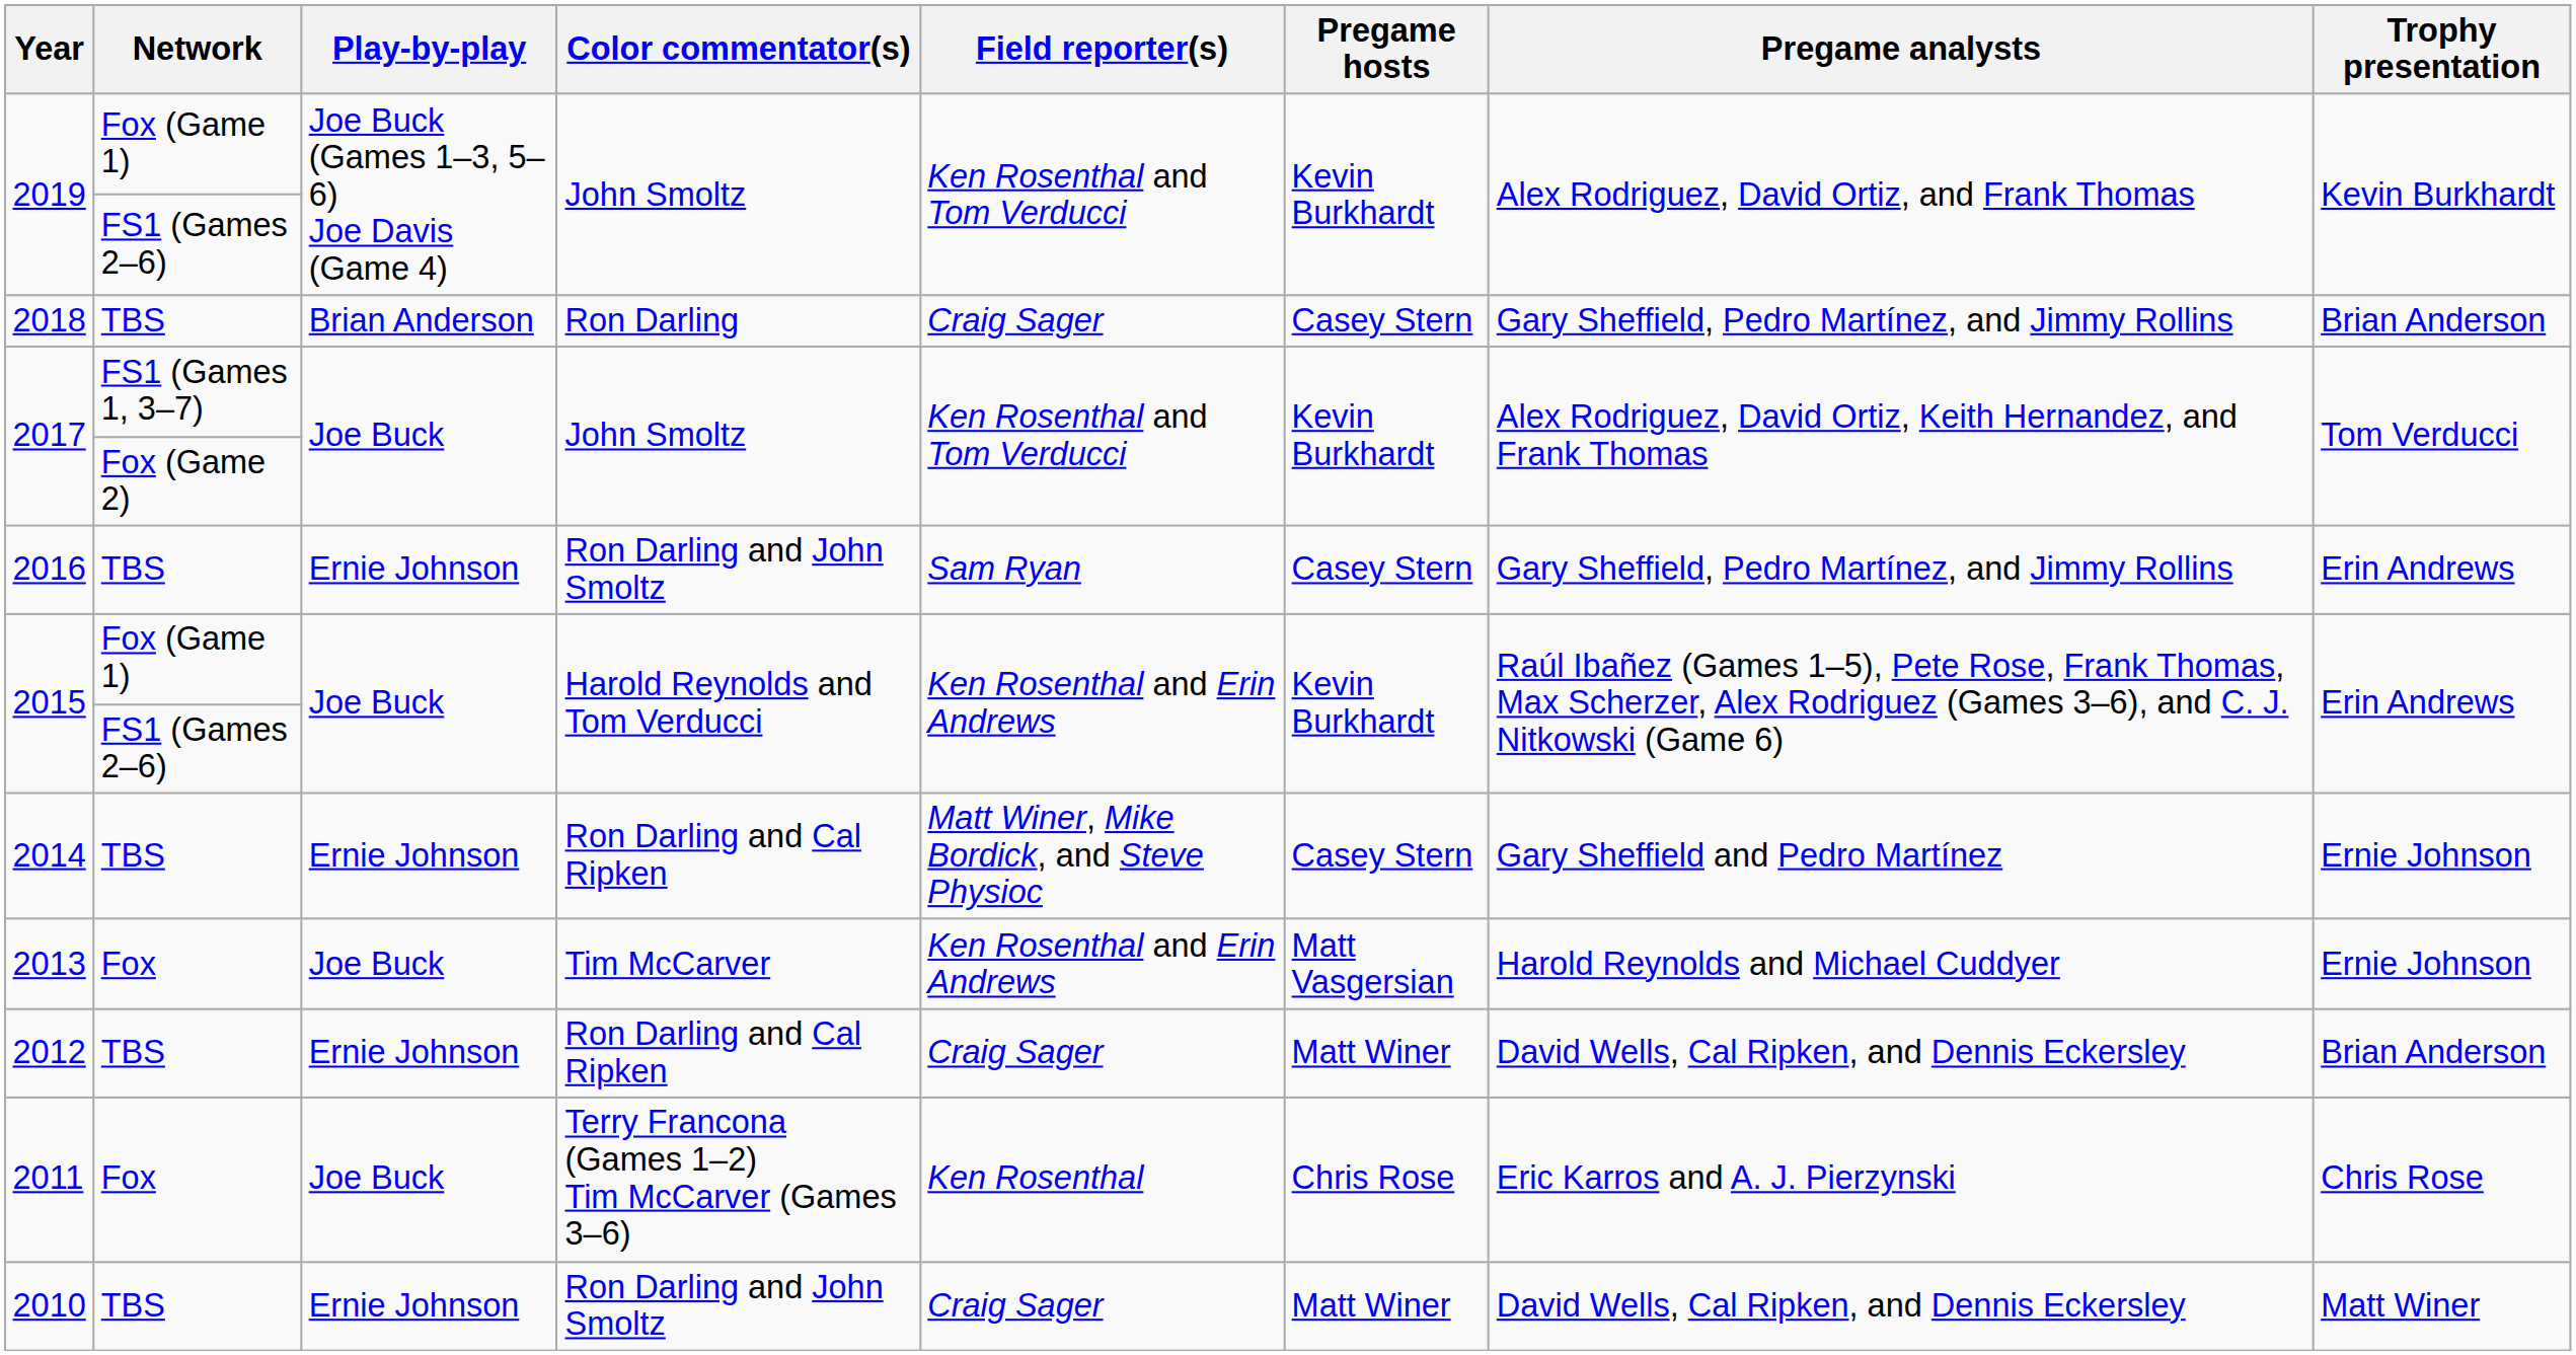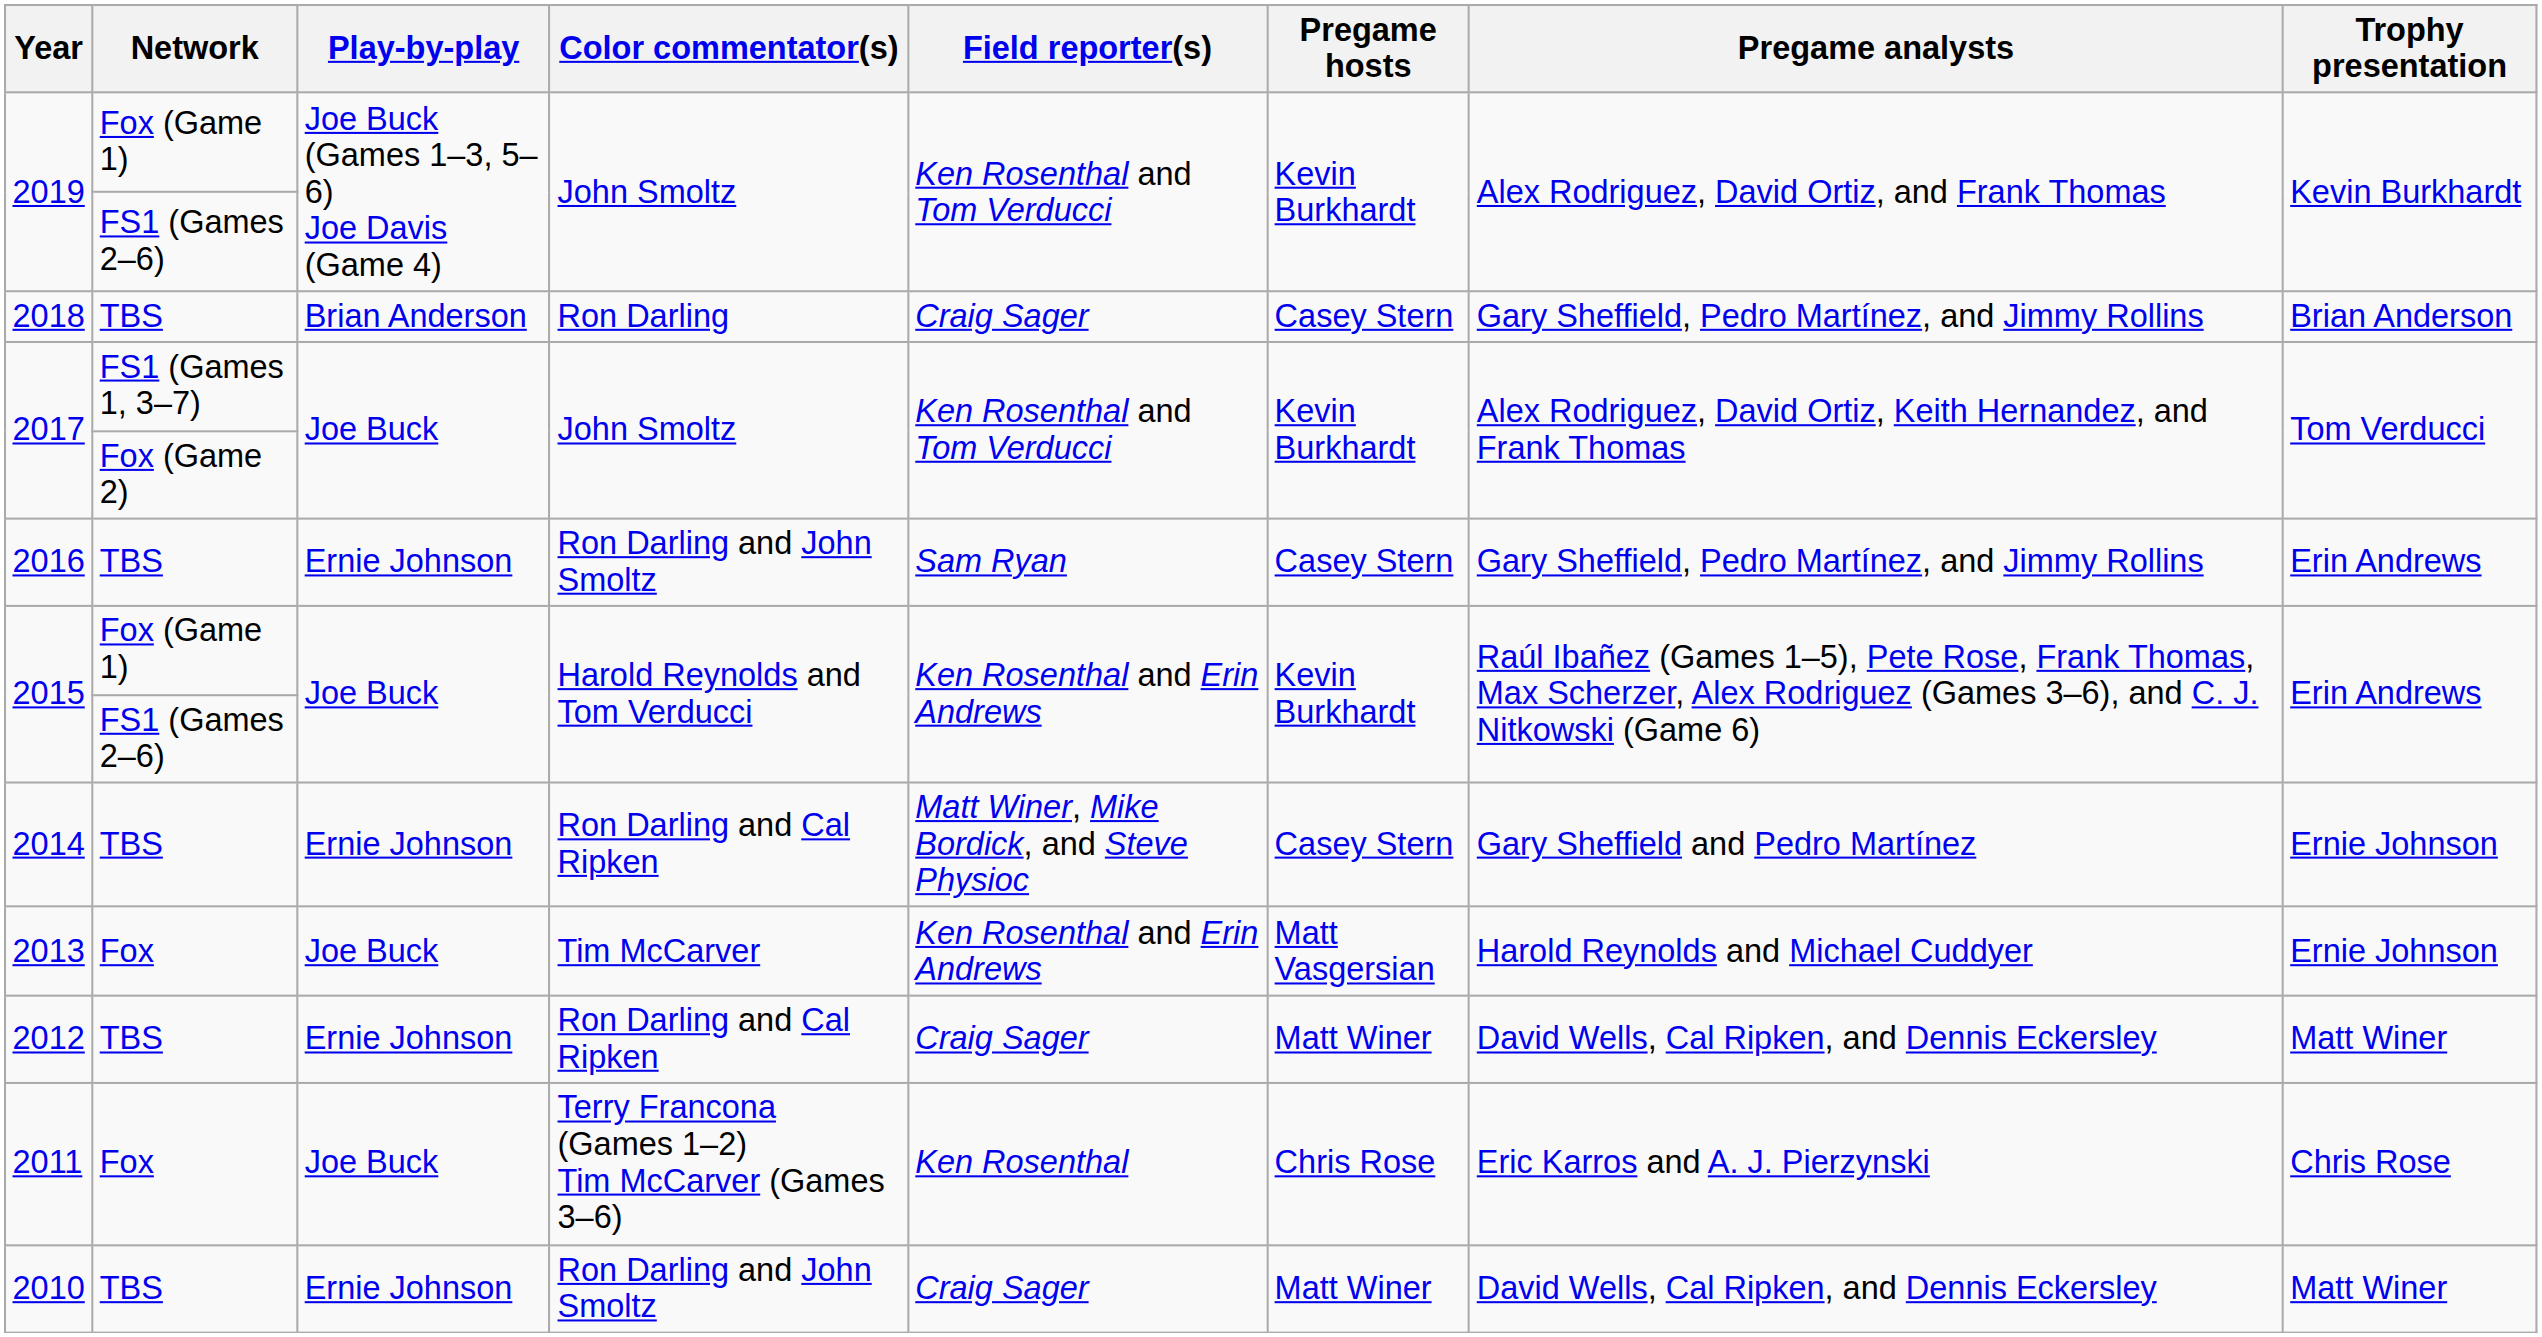 <table class="wikitable">
 <tr>
 <th>Year</th>
 <th>Network</th>
 <th><a href='#'>Play-by-play</a></th>
 <th><a href='#'>Color commentator</a>(s)</th>
 <th><a href='#'>Field reporter</a>(s)</th>
 <th>Pregame hosts</th>
 <th>Pregame analysts</th>
 <th>Trophy presentation</th>
 </tr>
 <tr>
 <td rowspan="2"><a href='#'>2019</a></td>
 <td><a href='#'>Fox</a> (Game 1)</td>
 <td rowspan="2"><a href='#'>Joe Buck</a> (Games 1–3, 5–6)<br><a href='#'>Joe Davis</a> (Game 4)</td>
 <td rowspan="2"><a href='#'>John Smoltz</a></td>
 <td rowspan="2"><em><a href='#'>Ken Rosenthal</a></em> and <em><a href='#'>Tom Verducci</a></em></td>
 <td rowspan="2"><a href='#'>Kevin Burkhardt</a></td>
 <td rowspan="2"><a href='#'>Alex Rodriguez</a>, <a href='#'>David Ortiz</a>, and <a href='#'>Frank Thomas</a></td>
 <td rowspan="2"><a href='#'>Kevin Burkhardt</a></td>
 </tr>
 <tr>
 <td><a href='#'>FS1</a> (Games 2–6)</td>
 </tr>
 <tr>
 <td><a href='#'>2018</a></td>
 <td><a href='#'>TBS</a></td>
 <td><a href='#'>Brian Anderson</a></td>
 <td><a href='#'>Ron Darling</a></td>
 <td><em><a href='#'>Craig Sager</a></em></td>
 <td><a href='#'>Casey Stern</a></td>
 <td><a href='#'>Gary Sheffield</a>, <a href='#'>Pedro Martínez</a>, and <a href='#'>Jimmy Rollins</a></td>
 <td><a href='#'>Brian Anderson</a></td>
 </tr>
 <tr>
 <td rowspan="2"><a href='#'>2017</a></td>
 <td><a href='#'>FS1</a> (Games 1, 3–7)</td>
 <td rowspan="2"><a href='#'>Joe Buck</a></td>
 <td rowspan="2"><a href='#'>John Smoltz</a></td>
 <td rowspan="2"><em><a href='#'>Ken Rosenthal</a></em> and <em><a href='#'>Tom Verducci</a></em></td>
 <td rowspan="2"><a href='#'>Kevin Burkhardt</a></td>
 <td rowspan="2"><a href='#'>Alex Rodriguez</a>, <a href='#'>David Ortiz</a>, <a href='#'>Keith Hernandez</a>, and <a href='#'>Frank Thomas</a></td>
 <td rowspan="2"><a href='#'>Tom Verducci</a></td>
 </tr>
 <tr>
 <td><a href='#'>Fox</a> (Game 2)</td>
 </tr>
 <tr>
 <td><a href='#'>2016</a></td>
 <td><a href='#'>TBS</a></td>
 <td><a href='#'>Ernie Johnson</a></td>
 <td><a href='#'>Ron Darling</a> and <a href='#'>John Smoltz</a></td>
 <td><em><a href='#'>Sam Ryan</a></em></td>
 <td><a href='#'>Casey Stern</a></td>
 <td><a href='#'>Gary Sheffield</a>, <a href='#'>Pedro Martínez</a>, and <a href='#'>Jimmy Rollins</a></td>
 <td><a href='#'>Erin Andrews</a></td>
 </tr>
 <tr>
 <td rowspan="2"><a href='#'>2015</a></td>
 <td><a href='#'>Fox</a> (Game 1)</td>
 <td rowspan="2"><a href='#'>Joe Buck</a></td>
 <td rowspan="2"><a href='#'>Harold Reynolds</a> and <a href='#'>Tom Verducci</a></td>
 <td rowspan="2"><em><a href='#'>Ken Rosenthal</a></em> and <em><a href='#'>Erin Andrews</a></em></td>
 <td rowspan="2"><a href='#'>Kevin Burkhardt</a></td>
 <td rowspan="2"><a href='#'>Raúl Ibañez</a> (Games 1–5), <a href='#'>Pete Rose</a>, <a href='#'>Frank Thomas</a>, <a href='#'>Max Scherzer</a>, <a href='#'>Alex Rodriguez</a> (Games 3–6), and <a href='#'>C. J. Nitkowski</a> (Game 6)</td>
 <td rowspan="2"><a href='#'>Erin Andrews</a></td>
 </tr>
 <tr>
 <td><a href='#'>FS1</a> (Games 2–6)</td>
 </tr>
 <tr>
 <td><a href='#'>2014</a></td>
 <td><a href='#'>TBS</a></td>
 <td><a href='#'>Ernie Johnson</a></td>
 <td><a href='#'>Ron Darling</a> and <a href='#'>Cal Ripken</a></td>
 <td><em><a href='#'>Matt Winer</a></em>, <em><a href='#'>Mike Bordick</a></em>, and <em><a href='#'>Steve Physioc</a></em></td>
 <td><a href='#'>Casey Stern</a></td>
 <td><a href='#'>Gary Sheffield</a> and <a href='#'>Pedro Martínez</a></td>
 <td><a href='#'>Ernie Johnson</a></td>
 </tr>
 <tr>
 <td><a href='#'>2013</a></td>
 <td><a href='#'>Fox</a></td>
 <td><a href='#'>Joe Buck</a></td>
 <td><a href='#'>Tim McCarver</a></td>
 <td><em><a href='#'>Ken Rosenthal</a></em> and <em><a href='#'>Erin Andrews</a></em></td>
 <td><a href='#'>Matt Vasgersian</a></td>
 <td><a href='#'>Harold Reynolds</a> and <a href='#'>Michael Cuddyer</a></td>
 <td><a href='#'>Ernie Johnson</a></td>
 </tr>
 <tr>
 <td><a href='#'>2012</a></td>
 <td><a href='#'>TBS</a></td>
 <td><a href='#'>Ernie Johnson</a></td>
 <td><a href='#'>Ron Darling</a> and <a href='#'>Cal Ripken</a></td>
 <td><em><a href='#'>Craig Sager</a></em></td>
 <td><a href='#'>Matt Winer</a></td>
 <td><a href='#'>David Wells</a>, <a href='#'>Cal Ripken</a>, and <a href='#'>Dennis Eckersley</a></td>
-<td><a href='#'>Brian Anderson</a></td>
+<td><a href='#'>Matt Winer</a></td>
 </tr>
 <tr>
 <td><a href='#'>2011</a></td>
 <td><a href='#'>Fox</a></td>
 <td><a href='#'>Joe Buck</a></td>
 <td><a href='#'>Terry Francona</a> (Games 1–2)<br><a href='#'>Tim McCarver</a> (Games 3–6)</td>
 <td><em><a href='#'>Ken Rosenthal</a></em></td>
 <td><a href='#'>Chris Rose</a></td>
 <td><a href='#'>Eric Karros</a> and <a href='#'>A. J. Pierzynski</a></td>
 <td><a href='#'>Chris Rose</a></td>
 </tr>
 <tr>
 <td><a href='#'>2010</a></td>
 <td><a href='#'>TBS</a></td>
 <td><a href='#'>Ernie Johnson</a></td>
 <td><a href='#'>Ron Darling</a> and <a href='#'>John Smoltz</a></td>
 <td><em><a href='#'>Craig Sager</a></em></td>
 <td><a href='#'>Matt Winer</a></td>
 <td><a href='#'>David Wells</a>, <a href='#'>Cal Ripken</a>, and <a href='#'>Dennis Eckersley</a></td>
 <td><a href='#'>Matt Winer</a></td>
 </tr>
 </table>
